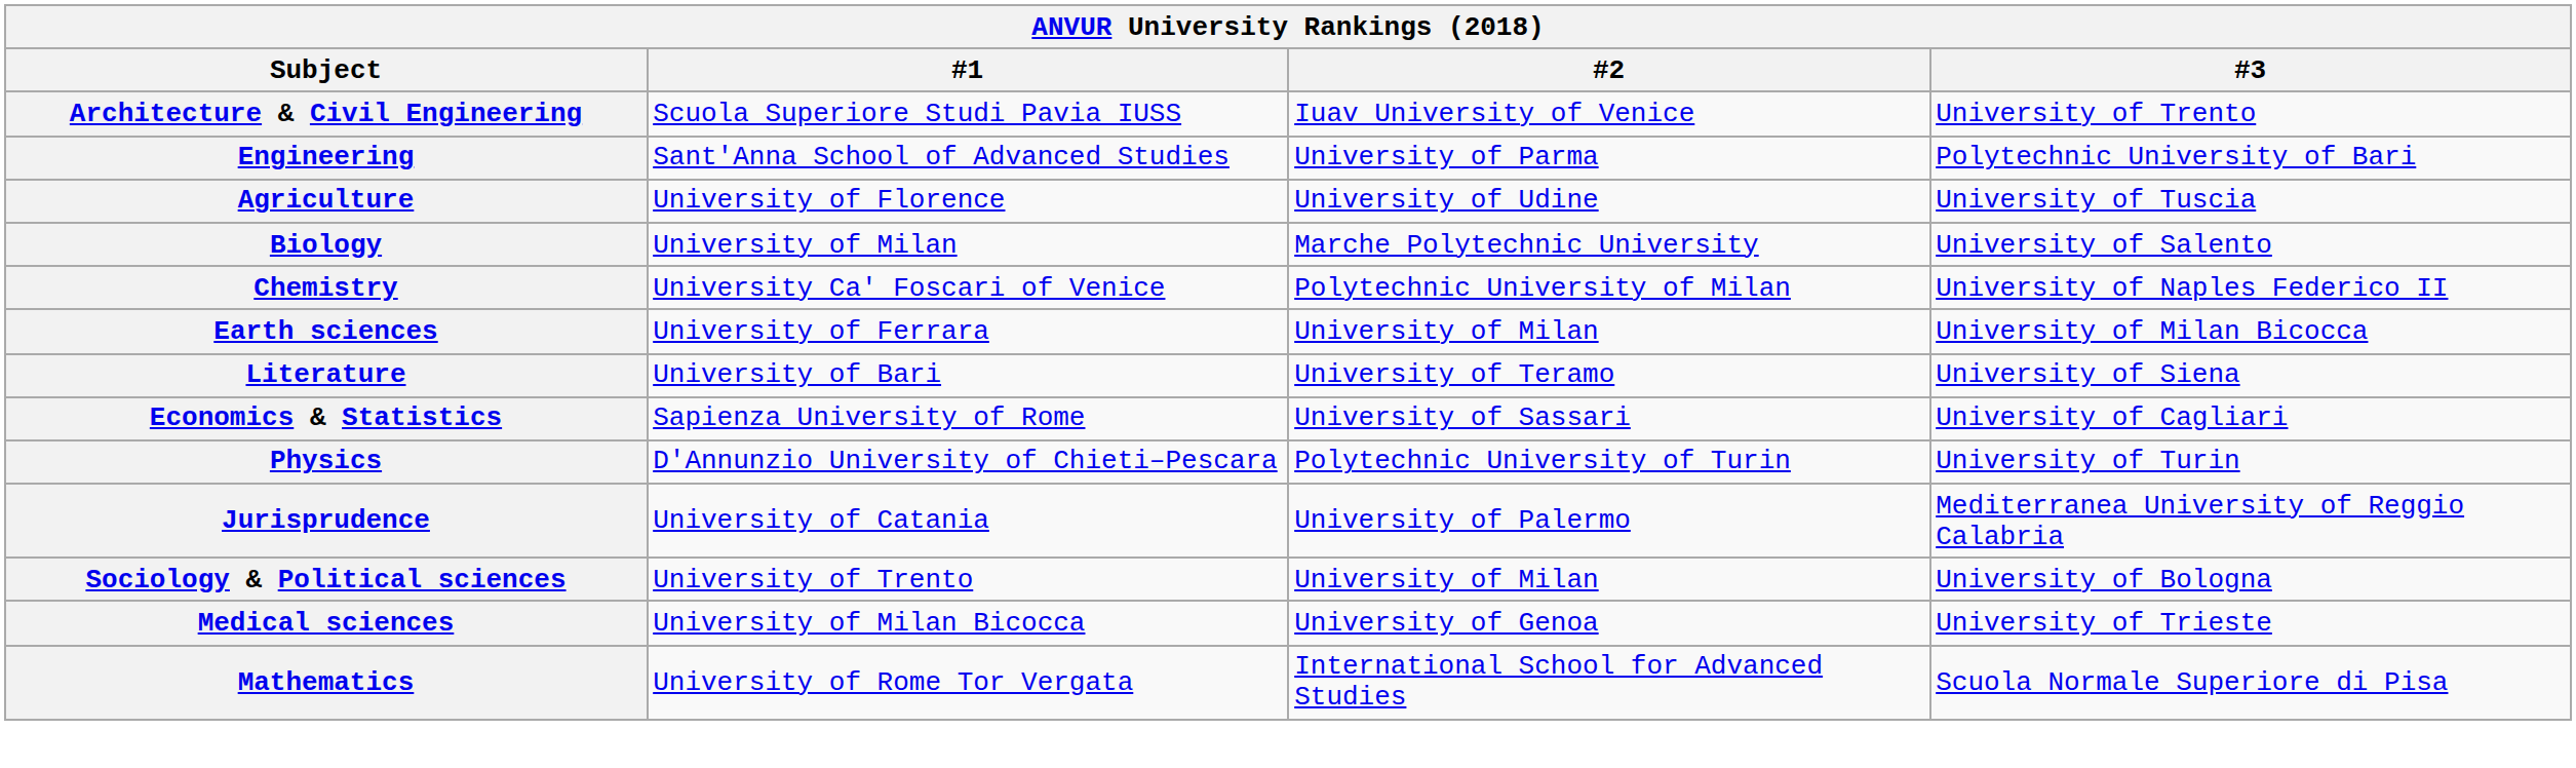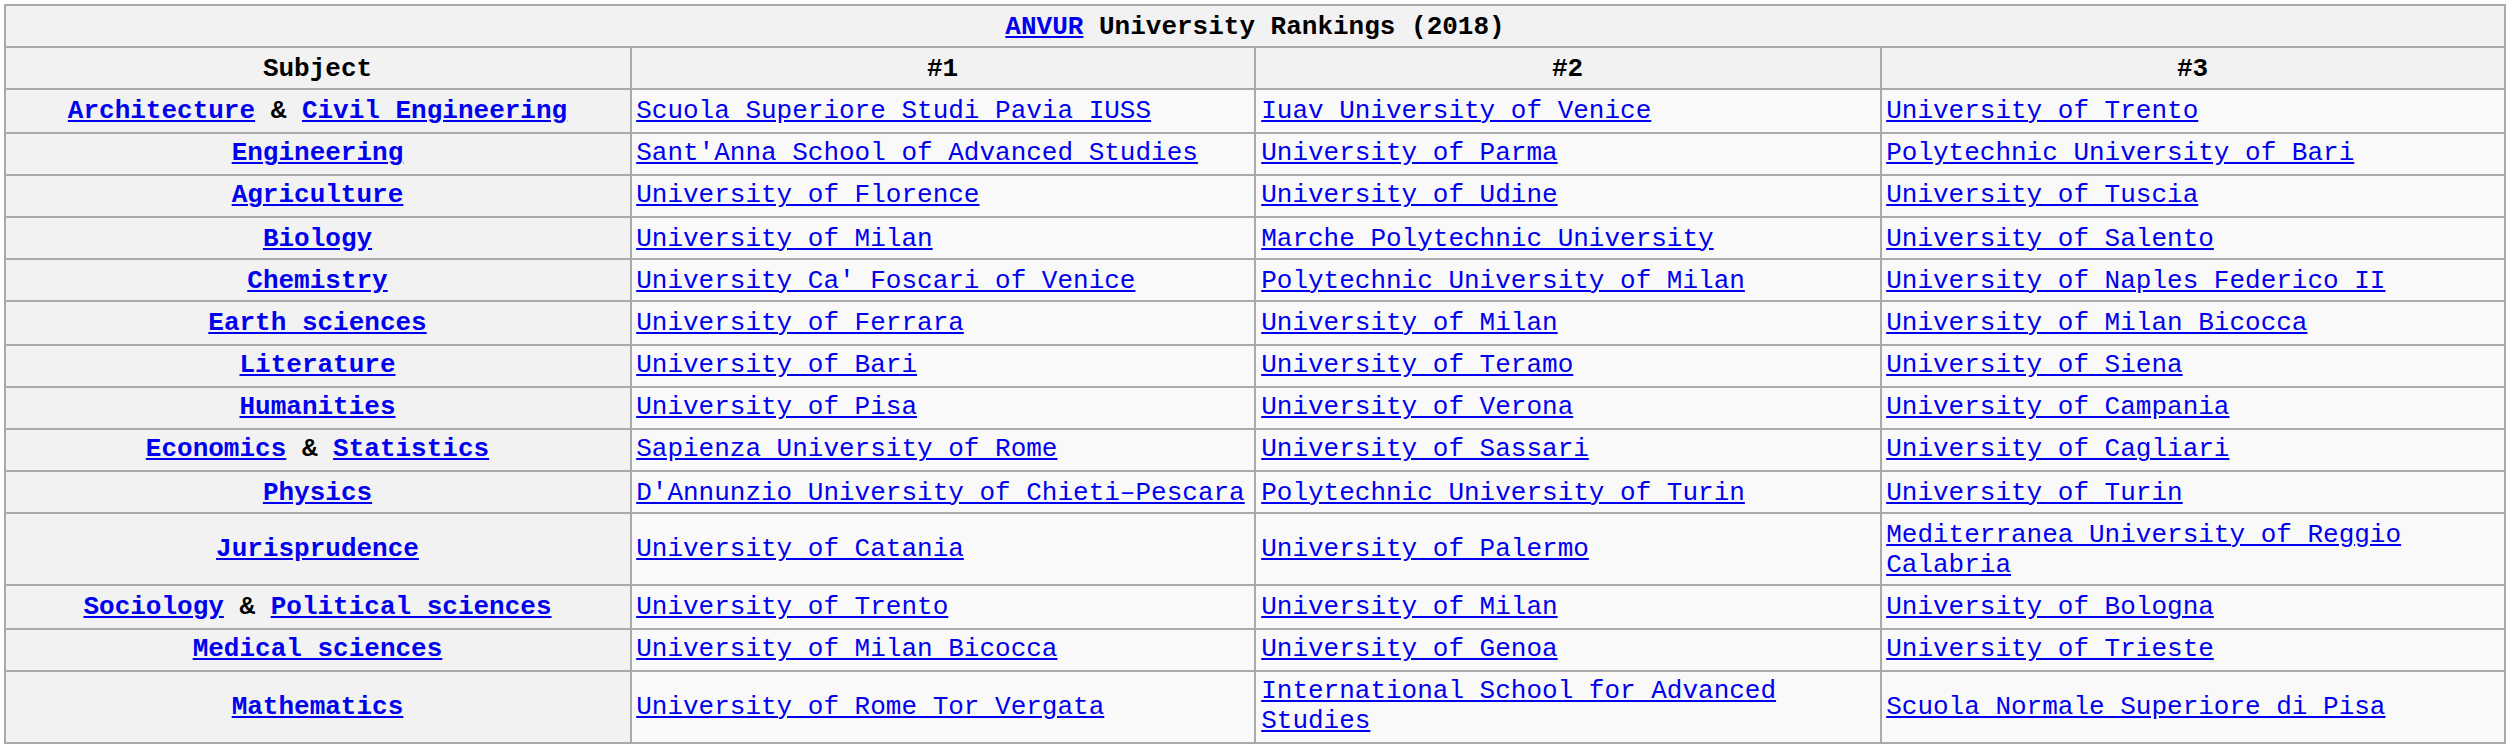 <table class="wikitable">
 <tr>
 <th colspan="4" style="width: 75%;"><a href='#'>ANVUR</a> University Rankings (2018)</th>
 </tr>
 <tr>
 <th>Subject</th>
 <th style="width: 25%;">#1</th>
 <th style="width: 25%;">#2</th>
 <th style="width: 25%;">#3</th>
 </tr>
 <tr>
 <th><a href='#'>Architecture</a> & <a href='#'>Civil Engineering</a></th>
 <td><a href='#'>Scuola Superiore Studi Pavia IUSS</a></td>
 <td><a href='#'>Iuav University of Venice</a></td>
 <td><a href='#'>University of Trento</a></td>
 </tr>
 <tr>
 <th><a href='#'>Engineering</a></th>
 <td><a href='#'>Sant'Anna School of Advanced Studies</a></td>
 <td><a href='#'>University of Parma</a></td>
 <td><a href='#'>Polytechnic University of Bari</a></td>
 </tr>
 <tr>
 <th><a href='#'>Agriculture</a></th>
 <td><a href='#'>University of Florence</a></td>
 <td><a href='#'>University of Udine</a></td>
 <td><a href='#'>University of Tuscia</a></td>
 </tr>
 <tr>
 <th><a href='#'>Biology</a></th>
 <td><a href='#'>University of Milan</a></td>
 <td><a href='#'>Marche Polytechnic University</a></td>
 <td><a href='#'>University of Salento</a></td>
 </tr>
 <tr>
 <th><a href='#'>Chemistry</a></th>
 <td><a href='#'>University Ca' Foscari of Venice</a></td>
 <td><a href='#'>Polytechnic University of Milan</a></td>
 <td><a href='#'>University of Naples Federico II</a></td>
 </tr>
 <tr>
 <th><a href='#'>Earth sciences</a></th>
 <td><a href='#'>University of Ferrara</a></td>
 <td><a href='#'>University of Milan</a></td>
 <td><a href='#'>University of Milan Bicocca</a></td>
 </tr>
 <tr>
 <th><a href='#'>Literature</a></th>
 <td><a href='#'>University of Bari</a></td>
 <td><a href='#'>University of Teramo</a></td>
 <td><a href='#'>University of Siena</a></td>
 </tr>
 <tr>
+<th><a href='#'>Humanities</a></th>
+<td><a href='#'>University of Pisa</a></td>
+<td><a href='#'>University of Verona</a></td>
+<td><a href='#'>University of Campania</a></td>
+</tr>
+<tr>
 <th><a href='#'>Economics</a> & <a href='#'>Statistics</a></th>
 <td><a href='#'>Sapienza University of Rome</a></td>
 <td><a href='#'>University of Sassari</a></td>
 <td><a href='#'>University of Cagliari</a></td>
 </tr>
 <tr>
 <th><a href='#'>Physics</a></th>
 <td><a href='#'>D'Annunzio University of Chieti–Pescara</a></td>
 <td><a href='#'>Polytechnic University of Turin</a></td>
 <td><a href='#'>University of Turin</a></td>
 </tr>
 <tr>
 <th><a href='#'>Jurisprudence</a></th>
 <td><a href='#'>University of Catania</a></td>
 <td><a href='#'>University of Palermo</a></td>
 <td><a href='#'>Mediterranea University of Reggio Calabria</a></td>
 </tr>
 <tr>
 <th><a href='#'>Sociology</a> & <a href='#'>Political sciences</a></th>
 <td><a href='#'>University of Trento</a></td>
 <td><a href='#'>University of Milan</a></td>
 <td><a href='#'>University of Bologna</a></td>
 </tr>
 <tr>
 <th><a href='#'>Medical sciences</a></th>
 <td><a href='#'>University of Milan Bicocca</a></td>
 <td><a href='#'>University of Genoa</a></td>
 <td><a href='#'>University of Trieste</a></td>
 </tr>
 <tr>
 <th><a href='#'>Mathematics</a></th>
 <td><a href='#'>University of Rome Tor Vergata</a></td>
 <td><a href='#'>International School for Advanced Studies</a></td>
 <td><a href='#'>Scuola Normale Superiore di Pisa</a></td>
 </tr>
 <tr>
 </tr>
 </table>
